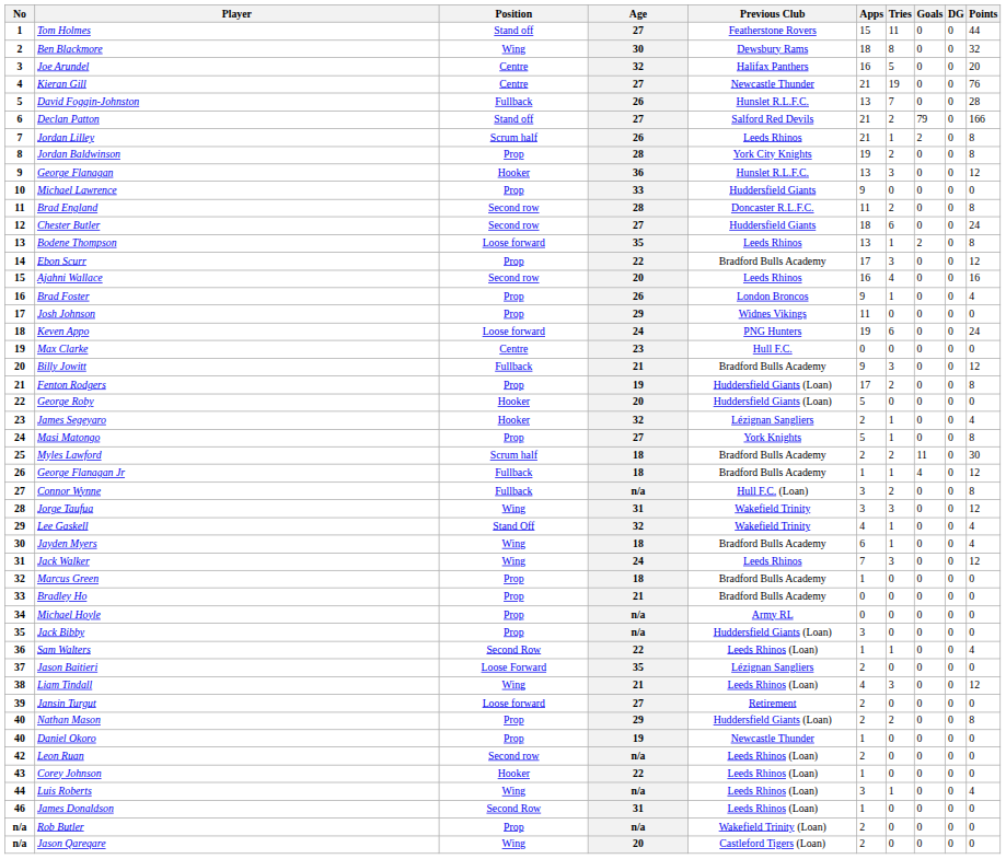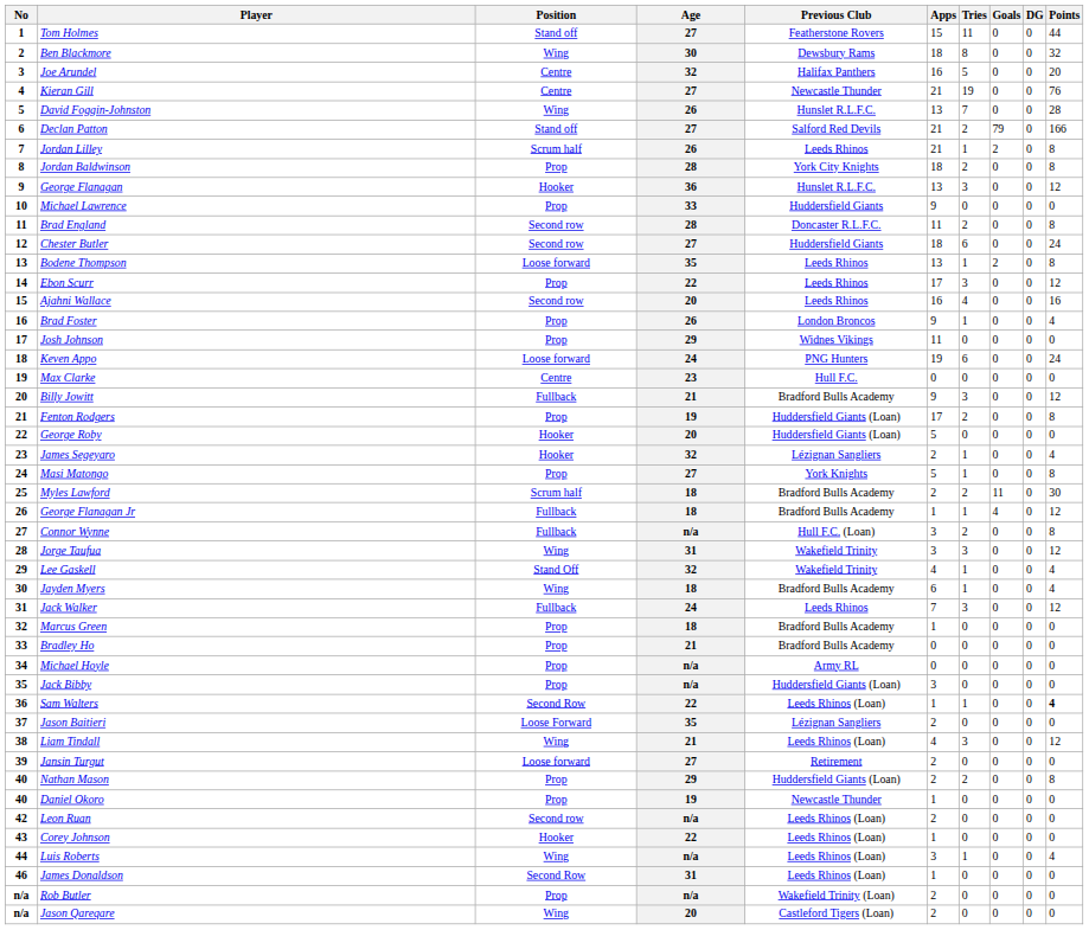 <table class="wikitable sortable"  style="width:100%; font-size:85%;">
 <tr style="background:#efefef;">
 <th width=3%>No</th>
 <th !width=47%>Player</th>
 <th width=15%>Position</th>
 <th width=1%>Age</th>
 <th width=17%>Previous Club</th>
 <th style="width:20px;">Apps</th>
 <th style="width:20px;">Tries</th>
 <th style="width:20px;">Goals</th>
 <th style="width:20px;">DG</th>
 <th style="width:20px;">Points</th>
 </tr>
 <tr style="background:#fff;">
 <td align=center><strong>1</strong></td>
 <td><em><a href='#'>Tom Holmes</a></em></td>
 <td align=center><a href='#'>Stand off</a></td>
 <th width=10%>27</th>
 <td align=center><a href='#'>Featherstone Rovers</a></td>
 <td align=centre>15</td>
 <td align=centre>11</td>
 <td align=centre>0</td>
 <td align=centre>0</td>
 <td align=centre>44</td>
 </tr>
 <tr style="background:#fff;">
 <td align=center><strong>2</strong></td>
 <td><em><a href='#'>Ben Blackmore</a></em></td>
 <td align=center><a href='#'>Wing</a></td>
 <th width=10%>30</th>
 <td align=center><a href='#'>Dewsbury Rams</a></td>
 <td align=centre>18</td>
 <td align=centre>8</td>
 <td align=centre>0</td>
 <td align=centre>0</td>
 <td align=centre>32</td>
 </tr>
 <tr style="background:#fff;">
 <td align=center><strong>3</strong></td>
 <td><em><a href='#'>Joe Arundel</a></em></td>
 <td align=center><a href='#'>Centre</a></td>
 <th width=10%>32</th>
 <td align=center><a href='#'>Halifax Panthers</a></td>
 <td align=centre>16</td>
 <td align=centre>5</td>
 <td align=centre>0</td>
 <td align=centre>0</td>
 <td align=centre>20</td>
 </tr>
 <tr style="background:#fff;">
 <td align=center><strong>4</strong></td>
 <td><em><a href='#'>Kieran Gill</a></em></td>
 <td align=center><a href='#'>Centre</a></td>
 <th width=10%>27</th>
 <td align=center><a href='#'>Newcastle Thunder</a></td>
 <td align=centre>21</td>
 <td align=centre>19</td>
 <td align=centre>0</td>
 <td align=centre>0</td>
 <td align=centre>76</td>
 </tr>
 <tr style="background:#fff;">
 <td align=center><strong>5</strong></td>
 <td><em><a href='#'>David Foggin-Johnston</a></em></td>
-<td align=center><a href='#'>Fullback</a></td>
+<td align=center><a href='#'>Wing</a></td>
 <th width=10%>26</th>
 <td align=center><a href='#'>Hunslet R.L.F.C.</a></td>
 <td align=centre>13</td>
 <td align=centre>7</td>
 <td align=centre>0</td>
 <td align=centre>0</td>
 <td align=centre>28</td>
 </tr>
 <tr style="background:#fff;">
 <td align=center><strong>6</strong></td>
 <td><em><a href='#'>Declan Patton</a></em></td>
 <td align=center><a href='#'>Stand off</a></td>
 <th width=10%>27</th>
 <td align=center><a href='#'>Salford Red Devils</a></td>
 <td align=centre>21</td>
 <td align=centre>2</td>
 <td align=centre>79</td>
 <td align=centre>0</td>
 <td align=centre>166</td>
 </tr>
 <tr style="background:#fff;">
 <td align=center><strong>7</strong></td>
 <td><em><a href='#'>Jordan Lilley</a></em></td>
 <td align=center><a href='#'>Scrum half</a></td>
 <th width=10%>26</th>
 <td align=center><a href='#'>Leeds Rhinos</a></td>
 <td align=centre>21</td>
 <td align=centre>1</td>
 <td align=centre>2</td>
 <td align=centre>0</td>
 <td align=centre>8</td>
 </tr>
 <tr style="background:#fff;">
 <td align=center><strong>8</strong></td>
 <td><em><a href='#'>Jordan Baldwinson</a></em></td>
 <td align=center><a href='#'>Prop</a></td>
 <th width=10%>28</th>
 <td align=center><a href='#'>York City Knights</a></td>
-<td align=centre>19</td>
+<td align=centre>18</td>
 <td align=centre>2</td>
 <td align=centre>0</td>
 <td align=centre>0</td>
 <td align=centre>8</td>
 </tr>
 <tr style="background:#fff;">
 <td align=center><strong>9</strong></td>
 <td><em><a href='#'>George Flanagan</a></em></td>
 <td align=center><a href='#'>Hooker</a></td>
 <th width=10%>36</th>
 <td align=center><a href='#'>Hunslet R.L.F.C.</a></td>
 <td align=centre>13</td>
 <td align=centre>3</td>
 <td align=centre>0</td>
 <td align=centre>0</td>
 <td align=centre>12</td>
 </tr>
 <tr style="background:#fff;">
 <td align=center><strong>10</strong></td>
 <td><em><a href='#'>Michael Lawrence</a></em></td>
 <td align=center><a href='#'>Prop</a></td>
 <th width=10%>33</th>
 <td align=center><a href='#'>Huddersfield Giants</a></td>
 <td align=centre>9</td>
 <td align=centre>0</td>
 <td align=centre>0</td>
 <td align=centre>0</td>
 <td align=centre>0</td>
 </tr>
 <tr style="background:#fff;">
 <td align=center><strong>11</strong></td>
 <td><em><a href='#'>Brad England</a></em></td>
 <td align=center><a href='#'>Second row</a></td>
 <th width=10%>28</th>
 <td align=center><a href='#'>Doncaster R.L.F.C.</a></td>
 <td align=centre>11</td>
 <td align=centre>2</td>
 <td align=centre>0</td>
 <td align=centre>0</td>
 <td align=centre>8</td>
 </tr>
 <tr style="background:#fff;">
 <td align=center><strong>12</strong></td>
 <td><em><a href='#'>Chester Butler</a></em></td>
 <td align=center><a href='#'>Second row</a></td>
 <th width=10%>27</th>
 <td align=center><a href='#'>Huddersfield Giants</a></td>
 <td align=centre>18</td>
 <td align=centre>6</td>
 <td align=centre>0</td>
 <td align=centre>0</td>
 <td align=centre>24</td>
 </tr>
 <tr style="background:#fff;">
 <td align=center><strong>13</strong></td>
 <td><em><a href='#'>Bodene Thompson</a></em></td>
 <td align=center><a href='#'>Loose forward</a></td>
 <th width=10%>35</th>
 <td align=center><a href='#'>Leeds Rhinos</a></td>
 <td align=centre>13</td>
 <td align=centre>1</td>
 <td align=centre>2</td>
 <td align=centre>0</td>
 <td align=centre>8</td>
 </tr>
 <tr style="background:#fff;">
 <td align=center><strong>14</strong></td>
 <td><em><a href='#'>Ebon Scurr</a></em></td>
 <td align=center><a href='#'>Prop</a></td>
 <th width=10%>22</th>
-<td align=center>Bradford Bulls Academy</td>
+<td align=center><a href='#'>Leeds Rhinos</a></td>
 <td align=centre>17</td>
 <td align=centre>3</td>
 <td align=centre>0</td>
 <td align=centre>0</td>
 <td align=centre>12</td>
 </tr>
 <tr style="background:#fff;">
 <td align=center><strong>15</strong></td>
 <td><em><a href='#'>Ajahni Wallace</a></em></td>
 <td align=center><a href='#'>Second row</a></td>
 <th width=10%>20</th>
 <td align=center><a href='#'>Leeds Rhinos</a></td>
 <td align=centre>16</td>
 <td align=centre>4</td>
 <td align=centre>0</td>
 <td align=centre>0</td>
 <td align=centre>16</td>
 </tr>
 <tr style="background:#fff;">
 <td align=center><strong>16</strong></td>
 <td><em><a href='#'>Brad Foster</a></em></td>
 <td align=center><a href='#'>Prop</a></td>
 <th width=10%>26</th>
 <td align=center><a href='#'>London Broncos</a></td>
 <td align=centre>9</td>
 <td align=centre>1</td>
 <td align=centre>0</td>
 <td align=centre>0</td>
 <td align=centre>4</td>
 </tr>
 <tr style="background:#fff;">
 <td align=center><strong>17</strong></td>
 <td><em><a href='#'>Josh Johnson</a></em></td>
 <td align=center><a href='#'>Prop</a></td>
 <th width=10%>29</th>
 <td align=center><a href='#'>Widnes Vikings</a></td>
 <td align=centre>11</td>
 <td align=centre>0</td>
 <td align=centre>0</td>
 <td align=centre>0</td>
 <td align=centre>0</td>
 </tr>
 <tr style="background:#fff;">
 <td align=center><strong>18</strong></td>
 <td><em><a href='#'>Keven Appo</a></em></td>
 <td align=center><a href='#'>Loose forward</a></td>
 <th width=10%>24</th>
 <td align=center><a href='#'>PNG Hunters</a></td>
 <td align=centre>19</td>
 <td align=centre>6</td>
 <td align=centre>0</td>
 <td align=centre>0</td>
 <td align=centre>24</td>
 </tr>
 <tr style="background:#fff;">
 <td align=center><strong>19</strong></td>
 <td><em><a href='#'>Max Clarke</a></em></td>
 <td align=center><a href='#'>Centre</a></td>
 <th width=10%>23</th>
 <td align=center><a href='#'>Hull F.C.</a></td>
 <td align=centre>0</td>
 <td align=centre>0</td>
 <td align=centre>0</td>
 <td align=centre>0</td>
 <td align=centre>0</td>
 </tr>
 <tr style="background:#fff;">
 <td align=center><strong>20</strong></td>
 <td><em><a href='#'>Billy Jowitt</a></em></td>
 <td align=center><a href='#'>Fullback</a></td>
 <th width=10%>21</th>
 <td align=center>Bradford Bulls Academy</td>
 <td align=centre>9</td>
 <td align=centre>3</td>
 <td align=centre>0</td>
 <td align=centre>0</td>
 <td align=centre>12</td>
 </tr>
 <tr style="background:#fff;">
 <td align=center><strong>21</strong></td>
 <td><em><a href='#'>Fenton Rodgers</a></em></td>
 <td align=center><a href='#'>Prop</a></td>
 <th width=10%>19</th>
 <td align=center><a href='#'>Huddersfield Giants</a> (Loan)</td>
 <td align=centre>17</td>
 <td align=centre>2</td>
 <td align=centre>0</td>
 <td align=centre>0</td>
 <td align=centre>8</td>
 </tr>
 <tr style="background:#fff;">
 <td align=center><strong>22</strong></td>
 <td><em><a href='#'>George Roby</a></em></td>
 <td align=center><a href='#'>Hooker</a></td>
 <th width=10%>20</th>
 <td align=center><a href='#'>Huddersfield Giants</a> (Loan)</td>
 <td align=centre>5</td>
 <td align=centre>0</td>
 <td align=centre>0</td>
 <td align=centre>0</td>
 <td align=centre>0</td>
 </tr>
 <tr style="background:#fff;">
 <td align=center><strong>23</strong></td>
 <td><em><a href='#'>James Segeyaro</a></em></td>
 <td align=center><a href='#'>Hooker</a></td>
 <th width=10%>32</th>
 <td align=center><a href='#'>Lézignan Sangliers</a></td>
 <td align=centre>2</td>
 <td align=centre>1</td>
 <td align=centre>0</td>
 <td align=centre>0</td>
 <td align=centre>4</td>
 </tr>
 <tr style="background:#fff;">
 <td align=center><strong>24</strong></td>
 <td><em><a href='#'>Masi Matongo</a></em></td>
 <td align=center><a href='#'>Prop</a></td>
 <th width=10%>27</th>
 <td align=center><a href='#'>York Knights</a></td>
 <td align=centre>5</td>
 <td align=centre>1</td>
 <td align=centre>0</td>
 <td align=centre>0</td>
 <td align=centre>8</td>
 </tr>
 <tr style="background:#fff;">
 <td align=center><strong>25</strong></td>
 <td><em><a href='#'>Myles Lawford</a></em></td>
 <td align=center><a href='#'>Scrum half</a></td>
 <th width=10%>18</th>
 <td align=center>Bradford Bulls Academy</td>
 <td align=centre>2</td>
 <td align=centre>2</td>
 <td align=centre>11</td>
 <td align=centre>0</td>
 <td align=centre>30</td>
 </tr>
 <tr style="background:#fff;">
 <td align=center><strong>26</strong></td>
 <td><em><a href='#'>George Flanagan Jr</a></em></td>
 <td align=center><a href='#'>Fullback</a></td>
 <th width=10%>18</th>
 <td align=center>Bradford Bulls Academy</td>
 <td align=centre>1</td>
 <td align=centre>1</td>
 <td align=centre>4</td>
 <td align=centre>0</td>
 <td align=centre>12</td>
 </tr>
 <tr style="background:#fff;">
 <td align=center><strong>27</strong></td>
 <td><em><a href='#'>Connor Wynne</a></em></td>
 <td align=center><a href='#'>Fullback</a></td>
 <th width=10%>n/a</th>
 <td align=center><a href='#'>Hull F.C.</a> (Loan)</td>
 <td align=centre>3</td>
 <td align=centre>2</td>
 <td align=centre>0</td>
 <td align=centre>0</td>
 <td align=centre>8</td>
 </tr>
 <tr style="background:#fff;">
 <td align=center><strong>28</strong></td>
 <td><em><a href='#'>Jorge Taufua</a></em></td>
 <td align=center><a href='#'>Wing</a></td>
 <th width=10%>31</th>
 <td align=center><a href='#'>Wakefield Trinity</a></td>
 <td align=centre>3</td>
 <td align=centre>3</td>
 <td align=centre>0</td>
 <td align=centre>0</td>
 <td align=centre>12</td>
 </tr>
 <tr style="background:#fff;">
 <td align=center><strong>29</strong></td>
 <td><em><a href='#'>Lee Gaskell</a></em></td>
 <td align=center><a href='#'>Stand Off</a></td>
 <th width=10%>32</th>
 <td align=center><a href='#'>Wakefield Trinity</a></td>
 <td align=centre>4</td>
 <td align=centre>1</td>
 <td align=centre>0</td>
 <td align=centre>0</td>
 <td align=centre>4</td>
 </tr>
 <tr style="background:#fff;">
 <td align=center><strong>30</strong></td>
 <td><em><a href='#'>Jayden Myers</a></em></td>
 <td align=center><a href='#'>Wing</a></td>
 <th width=10%>18</th>
 <td align=center>Bradford Bulls Academy</td>
 <td align=centre>6</td>
 <td align=centre>1</td>
 <td align=centre>0</td>
 <td align=centre>0</td>
 <td align=centre>4</td>
 </tr>
 <tr style="background:#fff;">
 <td align=center><strong>31</strong></td>
 <td><em><a href='#'>Jack Walker</a></em></td>
-<td align=center><a href='#'>Wing</a></td>
+<td align=center><a href='#'>Fullback</a></td>
 <th width=10%>24</th>
 <td align=center><a href='#'>Leeds Rhinos</a></td>
 <td align=centre>7</td>
 <td align=centre>3</td>
 <td align=centre>0</td>
 <td align=centre>0</td>
 <td align=centre>12</td>
 </tr>
 <tr style="background:#fff;">
 <td align=center><strong>32</strong></td>
 <td><em><a href='#'>Marcus Green</a></em></td>
 <td align=center><a href='#'>Prop</a></td>
 <th width=10%>18</th>
 <td align=center>Bradford Bulls Academy</td>
 <td align=centre>1</td>
 <td align=centre>0</td>
 <td align=centre>0</td>
 <td align=centre>0</td>
 <td align=centre>0</td>
 </tr>
 <tr style="background:#fff;">
 <td align=center><strong>33</strong></td>
 <td><em><a href='#'>Bradley Ho</a></em></td>
 <td align=center><a href='#'>Prop</a></td>
 <th width=10%>21</th>
 <td align=center>Bradford Bulls Academy</td>
 <td align=centre>0</td>
 <td align=centre>0</td>
 <td align=centre>0</td>
 <td align=centre>0</td>
 <td align=centre>0</td>
 </tr>
 <tr style="background:#fff;">
 <td align=center><strong>34</strong></td>
 <td><em><a href='#'>Michael Hoyle</a></em></td>
 <td align=center><a href='#'>Prop</a></td>
 <th width=10%>n/a</th>
 <td align=center> <a href='#'>Army RL</a></td>
 <td align=centre>0</td>
 <td align=centre>0</td>
 <td align=centre>0</td>
 <td align=centre>0</td>
 <td align=centre>0</td>
 </tr>
 <tr style="background:#fff;">
 <td align=center><strong>35</strong></td>
 <td><em><a href='#'>Jack Bibby</a></em></td>
 <td align=center><a href='#'>Prop</a></td>
 <th width=10%>n/a</th>
 <td align=center><a href='#'>Huddersfield Giants</a> (Loan)</td>
 <td align=centre>3</td>
 <td align=centre>0</td>
 <td align=centre>0</td>
 <td align=centre>0</td>
 <td align=centre>0</td>
 </tr>
 <tr style="background:#fff;">
 <td align=center><strong>36</strong></td>
 <td><em><a href='#'>Sam Walters</a></em></td>
 <td align=center><a href='#'>Second Row</a></td>
 <th width=10%>22</th>
 <td align=center><a href='#'>Leeds Rhinos</a> (Loan)</td>
 <td align=centre>1</td>
 <td align=centre>1</td>
 <td align=centre>0</td>
 <td align=centre>0</td>
-<td align=centre>4</td>
+<td align=centre><strong>4</strong></td>
 </tr>
 <tr style="background:#fff;">
 <td align=center><strong>37</strong></td>
 <td><em><a href='#'>Jason Baitieri</a></em></td>
 <td align=center><a href='#'>Loose Forward</a></td>
 <th width=10%>35</th>
 <td align=center><a href='#'>Lézignan Sangliers</a></td>
 <td align=centre>2</td>
 <td align=centre>0</td>
 <td align=centre>0</td>
 <td align=centre>0</td>
 <td align=centre>0</td>
 </tr>
 <tr style="background:#fff;">
 <td align=center><strong>38</strong></td>
 <td><em><a href='#'>Liam Tindall</a></em></td>
 <td align=center><a href='#'>Wing</a></td>
 <th width=10%>21</th>
 <td align=center><a href='#'>Leeds Rhinos</a> (Loan)</td>
 <td align=centre>4</td>
 <td align=centre>3</td>
 <td align=centre>0</td>
 <td align=centre>0</td>
 <td align=centre>12</td>
 </tr>
 <tr style="background:#fff;">
 <td align=center><strong>39</strong></td>
 <td><em><a href='#'>Jansin Turgut</a></em></td>
 <td align=center><a href='#'>Loose forward</a></td>
 <th width=10%>27</th>
 <td align=center><a href='#'>Retirement</a></td>
 <td align=centre>2</td>
 <td align=centre>0</td>
 <td align=centre>0</td>
 <td align=centre>0</td>
 <td align=centre>0</td>
 </tr>
 <tr style="background:#fff;">
 <td align=center><strong>40</strong></td>
 <td><em><a href='#'>Nathan Mason</a></em></td>
 <td align=center><a href='#'>Prop</a></td>
 <th width=10%>29</th>
 <td align=center><a href='#'>Huddersfield Giants</a> (Loan)</td>
 <td align=centre>2</td>
 <td align=centre>2</td>
 <td align=centre>0</td>
 <td align=centre>0</td>
 <td align=centre>8</td>
 </tr>
 <tr style="background:#fff;">
 <td align=center><strong>40</strong></td>
 <td><em><a href='#'>Daniel Okoro</a></em></td>
 <td align=center><a href='#'>Prop</a></td>
 <th width=10%>19</th>
 <td align=center><a href='#'>Newcastle Thunder</a></td>
 <td align=centre>1</td>
 <td align=centre>0</td>
 <td align=centre>0</td>
 <td align=centre>0</td>
 <td align=centre>0</td>
 </tr>
 <tr style="background:#fff;">
 <td align=center><strong>42</strong></td>
 <td><em><a href='#'>Leon Ruan</a></em></td>
 <td align=center><a href='#'>Second row</a></td>
 <th width=10%>n/a</th>
 <td align=center><a href='#'>Leeds Rhinos</a> (Loan)</td>
 <td align=centre>2</td>
 <td align=centre>0</td>
 <td align=centre>0</td>
 <td align=centre>0</td>
 <td align=centre>0</td>
 </tr>
 <tr style="background:#fff;">
 <td align=center><strong>43</strong></td>
 <td><em><a href='#'>Corey Johnson</a></em></td>
 <td align=center><a href='#'>Hooker</a></td>
 <th width=10%>22</th>
 <td align=center><a href='#'>Leeds Rhinos</a> (Loan)</td>
 <td align=centre>1</td>
 <td align=centre>0</td>
 <td align=centre>0</td>
 <td align=centre>0</td>
 <td align=centre>0</td>
 </tr>
 <tr style="background:#fff;">
 <td align=center><strong>44</strong></td>
 <td><em><a href='#'>Luis Roberts</a></em></td>
 <td align=center><a href='#'>Wing</a></td>
 <th width=10%>n/a</th>
 <td align=center><a href='#'>Leeds Rhinos</a> (Loan)</td>
 <td align=centre>3</td>
 <td align=centre>1</td>
 <td align=centre>0</td>
 <td align=centre>0</td>
 <td align=centre>4</td>
 </tr>
 <tr style="background:#fff;">
 <td align=center><strong>46</strong></td>
 <td><em><a href='#'>James Donaldson</a></em></td>
 <td align=center><a href='#'>Second Row</a></td>
 <th width=10%>31</th>
 <td align=center><a href='#'>Leeds Rhinos</a> (Loan)</td>
 <td align=centre>1</td>
 <td align=centre>0</td>
 <td align=centre>0</td>
 <td align=centre>0</td>
 <td align=centre>0</td>
 </tr>
 <tr style="background:#fff;">
 <td align=center><strong>n/a</strong></td>
 <td><em><a href='#'>Rob Butler</a></em></td>
 <td align=center><a href='#'>Prop</a></td>
 <th width=10%>n/a</th>
 <td align=center><a href='#'>Wakefield Trinity</a> (Loan)</td>
 <td align=centre>2</td>
 <td align=centre>0</td>
 <td align=centre>0</td>
 <td align=centre>0</td>
 <td align=centre>0</td>
 </tr>
 <tr style="background:#fff;">
 <td align=center><strong>n/a</strong></td>
 <td><em><a href='#'>Jason Qareqare</a></em></td>
 <td align=center><a href='#'>Wing</a></td>
 <th width=10%>20</th>
 <td align=center><a href='#'>Castleford Tigers</a> (Loan)</td>
 <td align=centre>2</td>
 <td align=centre>0</td>
 <td align=centre>0</td>
 <td align=centre>0</td>
 <td align=centre>0</td>
 </tr>
 </table>
